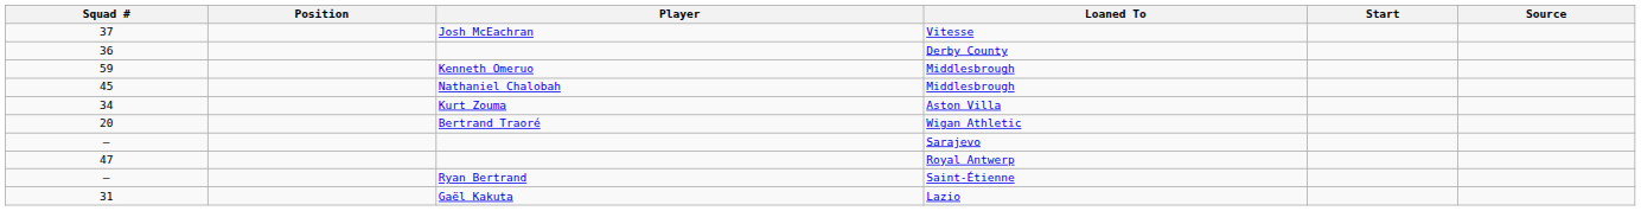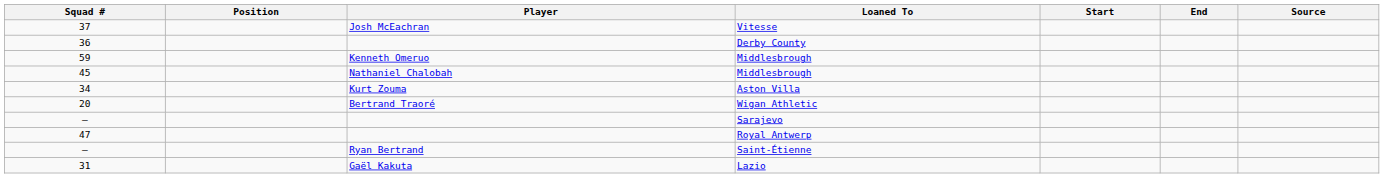 <table class="wikitable sortable" style="width:90%; text-align:center; font-size:95%; text-align:left">
 <tr>
 <th>Squad #</th>
 <th>Position</th>
 <th>Player</th>
 <th>Loaned To</th>
 <th>Start</th>
+<th>End</th>
 <th>Source</th>
 </tr>
 <tr>
 <td align=center>37</td>
 <td align=center></td>
 <td> <a href='#'>Josh McEachran</a></td>
 <td> <a href='#'>Vitesse</a></td>
+<td></td>
 <td></td>
 <td></td>
 </tr>
 <tr>
 <td align=center>36</td>
 <td align=center></td>
 <td></td>
 <td> <a href='#'>Derby County</a></td>
 <td></td>
 <td></td>
+<td></td>
 </tr>
 <tr>
 <td align=center>59</td>
 <td align=center></td>
 <td> <a href='#'>Kenneth Omeruo</a></td>
 <td> <a href='#'>Middlesbrough</a></td>
+<td></td>
 <td></td>
 <td></td>
 </tr>
 <tr>
 <td align=center>45</td>
 <td align=center></td>
 <td> <a href='#'>Nathaniel Chalobah</a></td>
 <td> <a href='#'>Middlesbrough</a></td>
 <td></td>
 <td></td>
+<td></td>
 </tr>
 <tr>
 <td align=center>34</td>
 <td align=center></td>
 <td> <a href='#'>Kurt Zouma</a></td>
 <td> <a href='#'>Aston Villa</a></td>
+<td></td>
 <td></td>
 <td></td>
 </tr>
 <tr>
 <td align=center>20</td>
 <td align=center></td>
 <td> <a href='#'>Bertrand Traoré</a></td>
 <td> <a href='#'>Wigan Athletic</a></td>
 <td></td>
 <td></td>
+<td></td>
 </tr>
 <tr>
 <td align=center>—</td>
 <td align=center></td>
 <td></td>
 <td> <a href='#'>Sarajevo</a></td>
+<td></td>
 <td></td>
 <td></td>
 </tr>
 <tr>
 <td align=center>47</td>
 <td align=center></td>
 <td></td>
 <td> <a href='#'>Royal Antwerp</a></td>
 <td></td>
 <td></td>
+<td></td>
 </tr>
 <tr>
 <td align=center>—</td>
 <td align=center></td>
 <td> <a href='#'>Ryan Bertrand</a></td>
 <td> <a href='#'>Saint-Étienne</a></td>
+<td></td>
 <td></td>
 <td></td>
 </tr>
 <tr>
 <td align=center>31</td>
 <td align=center></td>
 <td> <a href='#'>Gaël Kakuta</a></td>
 <td> <a href='#'>Lazio</a></td>
 <td></td>
 <td></td>
+<td></td>
 </tr>
 </table>
